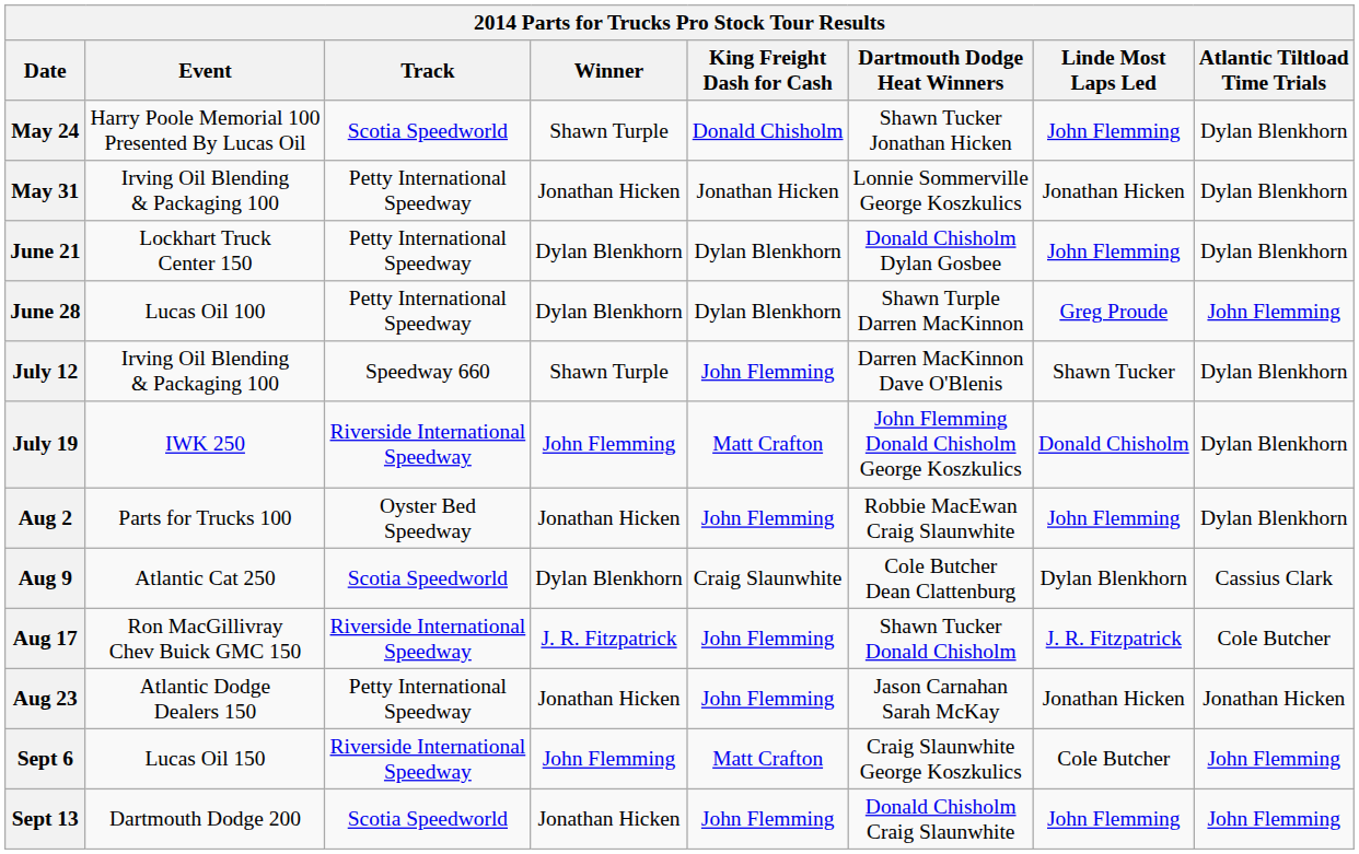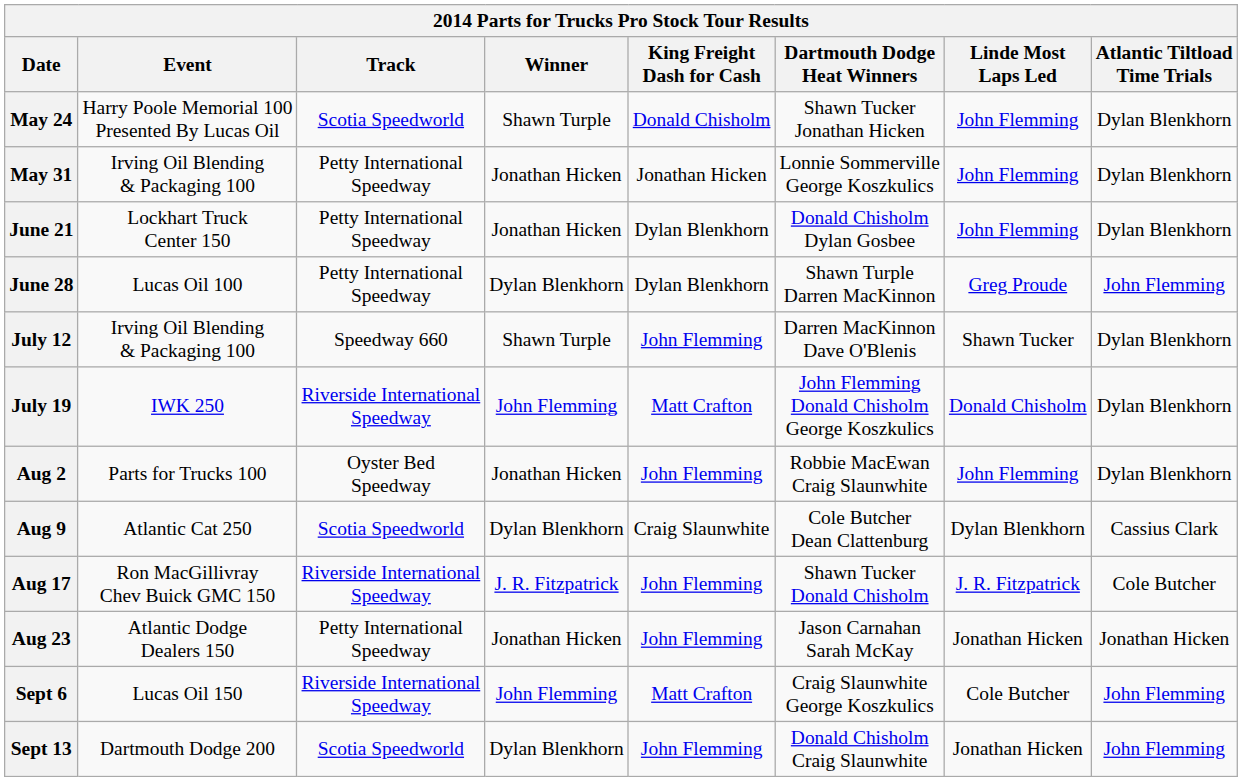 <table class="wikitable collapsible collapsed" style="text-align:center; font-size: 95%;">
 <tr>
 <th colspan=45>2014 Parts for Trucks Pro Stock Tour Results</th>
 </tr>
 <tr>
 <th>Date</th>
 <th>Event</th>
 <th>Track</th>
 <th>Winner</th>
 <th>King Freight<br>Dash for Cash</th>
 <th>Dartmouth Dodge<br>Heat Winners</th>
 <th>Linde Most<br>Laps Led</th>
 <th>Atlantic Tiltload<br>Time Trials</th>
 </tr>
 <tr>
 <th>May 24</th>
 <td>Harry Poole Memorial 100<br>Presented By Lucas Oil</td>
 <td><a href='#'>Scotia Speedworld</a></td>
 <td>Shawn Turple</td>
 <td><a href='#'>Donald Chisholm</a></td>
 <td>Shawn Tucker<br>Jonathan Hicken</td>
 <td><a href='#'>John Flemming</a></td>
 <td>Dylan Blenkhorn</td>
 </tr>
 <tr>
 <th>May 31</th>
 <td>Irving Oil Blending<br>& Packaging 100</td>
 <td>Petty International<br>Speedway</td>
 <td>Jonathan Hicken</td>
 <td>Jonathan Hicken</td>
 <td>Lonnie Sommerville<br>George Koszkulics</td>
-<td>Jonathan Hicken</td>
+<td><a href='#'>John Flemming</a></td>
 <td>Dylan Blenkhorn</td>
 </tr>
 <tr>
 <th>June 21</th>
 <td>Lockhart Truck<br>Center 150</td>
 <td>Petty International<br>Speedway</td>
-<td>Dylan Blenkhorn</td>
+<td>Jonathan Hicken</td>
 <td>Dylan Blenkhorn</td>
 <td><a href='#'>Donald Chisholm</a><br>Dylan Gosbee</td>
 <td><a href='#'>John Flemming</a></td>
 <td>Dylan Blenkhorn</td>
 </tr>
 <tr>
 <th>June 28</th>
 <td>Lucas Oil 100</td>
 <td>Petty International<br>Speedway</td>
 <td>Dylan Blenkhorn</td>
 <td>Dylan Blenkhorn</td>
 <td>Shawn Turple<br>Darren MacKinnon</td>
 <td><a href='#'>Greg Proude</a></td>
 <td><a href='#'>John Flemming</a></td>
 </tr>
 <tr>
 <th>July 12</th>
 <td>Irving Oil Blending<br>& Packaging 100</td>
 <td>Speedway 660</td>
 <td>Shawn Turple</td>
 <td><a href='#'>John Flemming</a></td>
 <td>Darren MacKinnon<br>Dave O'Blenis</td>
 <td>Shawn Tucker</td>
 <td>Dylan Blenkhorn</td>
 </tr>
 <tr>
 <th>July 19</th>
 <td><a href='#'>IWK 250</a></td>
 <td><a href='#'>Riverside International</a><br><a href='#'>Speedway</a></td>
 <td><a href='#'>John Flemming</a></td>
 <td><a href='#'>Matt Crafton</a></td>
 <td><a href='#'>John Flemming</a><br><a href='#'>Donald Chisholm</a><br>George Koszkulics</td>
 <td><a href='#'>Donald Chisholm</a></td>
 <td>Dylan Blenkhorn</td>
 </tr>
 <tr>
 <th>Aug 2</th>
 <td>Parts for Trucks 100</td>
 <td>Oyster Bed<br>Speedway</td>
 <td>Jonathan Hicken</td>
 <td><a href='#'>John Flemming</a></td>
 <td>Robbie MacEwan<br>Craig Slaunwhite</td>
 <td><a href='#'>John Flemming</a></td>
 <td>Dylan Blenkhorn</td>
 </tr>
 <tr>
 <th>Aug 9</th>
 <td>Atlantic Cat 250</td>
 <td><a href='#'>Scotia Speedworld</a></td>
 <td>Dylan Blenkhorn</td>
 <td>Craig Slaunwhite</td>
 <td>Cole Butcher<br>Dean Clattenburg</td>
 <td>Dylan Blenkhorn</td>
 <td>Cassius Clark</td>
 </tr>
 <tr>
 <th>Aug 17</th>
 <td>Ron MacGillivray<br>Chev Buick GMC 150</td>
 <td><a href='#'>Riverside International</a><br><a href='#'>Speedway</a></td>
 <td><a href='#'>J. R. Fitzpatrick</a></td>
 <td><a href='#'>John Flemming</a></td>
 <td>Shawn Tucker<br><a href='#'>Donald Chisholm</a></td>
 <td><a href='#'>J. R. Fitzpatrick</a></td>
 <td>Cole Butcher</td>
 </tr>
 <tr>
 <th>Aug 23</th>
 <td>Atlantic Dodge<br>Dealers 150</td>
 <td>Petty International<br>Speedway</td>
 <td>Jonathan Hicken</td>
 <td><a href='#'>John Flemming</a></td>
 <td>Jason Carnahan<br>Sarah McKay</td>
 <td>Jonathan Hicken</td>
 <td>Jonathan Hicken</td>
 </tr>
 <tr>
 <th>Sept 6</th>
 <td>Lucas Oil 150</td>
 <td><a href='#'>Riverside International</a><br><a href='#'>Speedway</a></td>
 <td><a href='#'>John Flemming</a></td>
 <td><a href='#'>Matt Crafton</a></td>
 <td>Craig Slaunwhite<br>George Koszkulics</td>
 <td>Cole Butcher</td>
 <td><a href='#'>John Flemming</a></td>
 </tr>
 <tr>
 <th>Sept 13</th>
 <td>Dartmouth Dodge 200</td>
 <td><a href='#'>Scotia Speedworld</a></td>
-<td>Jonathan Hicken</td>
+<td>Dylan Blenkhorn</td>
 <td><a href='#'>John Flemming</a></td>
 <td><a href='#'>Donald Chisholm</a><br>Craig Slaunwhite</td>
-<td><a href='#'>John Flemming</a></td>
+<td>Jonathan Hicken</td>
 <td><a href='#'>John Flemming</a></td>
 </tr>
 </table>
